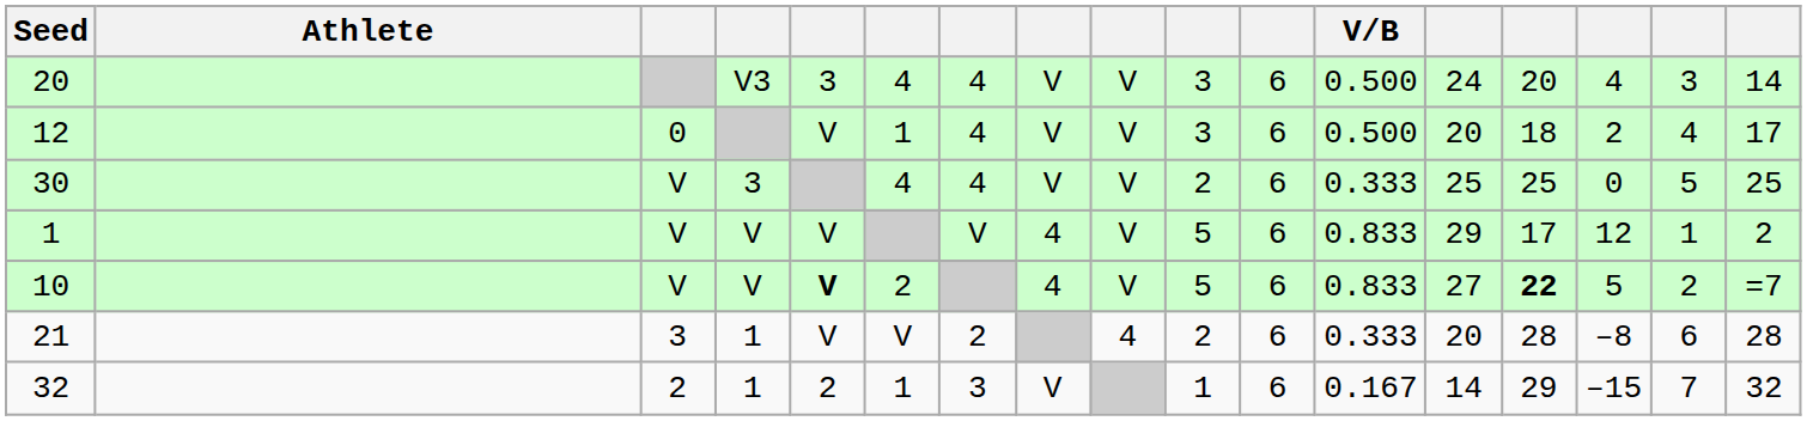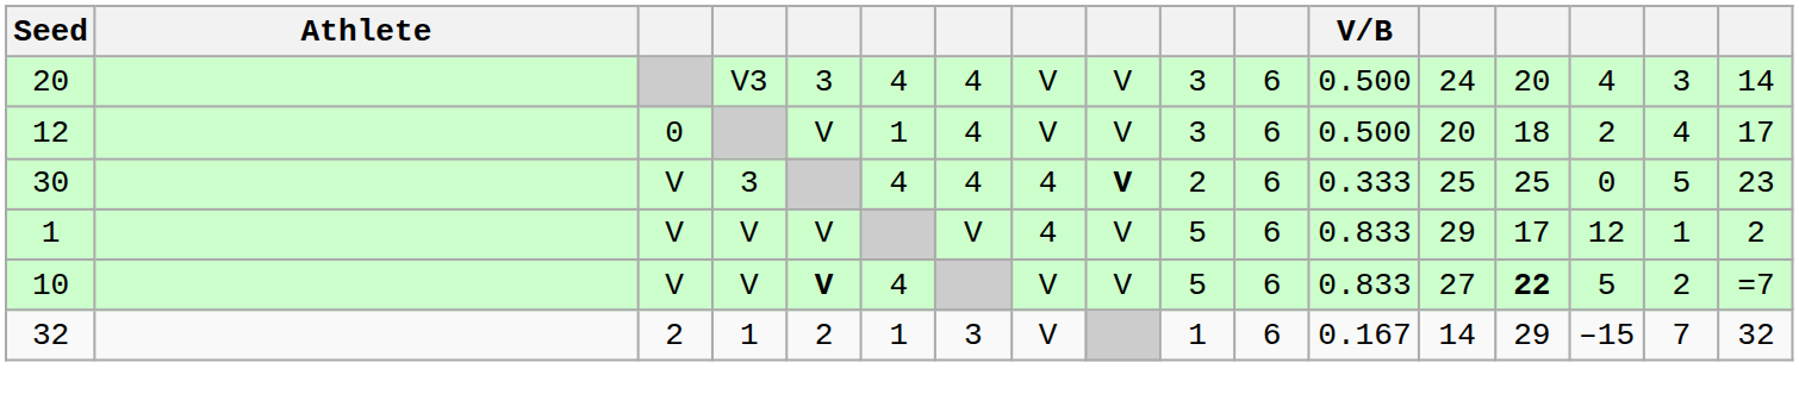 <table class="wikitable" style="text-align:center">
 <tr>
 <th width="25">Seed</th>
 <th width="220">Athlete</th>
 <th width="25"></th>
 <th width="25"></th>
 <th width="25"></th>
 <th width="25"></th>
 <th width="25"></th>
 <th width="25"></th>
 <th width="25"></th>
 <th width="25"></th>
 <th width="25"></th>
 <th width="40">V/B</th>
 <th width="25"></th>
 <th width="25"></th>
 <th width="25"></th>
 <th width="25"></th>
 <th width="25"></th>
 </tr>
 <tr bgcolor=ccffcc>
 <td>20</td>
 <td align=left></td>
 <td bgcolor="#cccccc"></td>
 <td>V3</td>
 <td>3</td>
 <td>4</td>
 <td>4</td>
 <td>V</td>
 <td>V</td>
 <td>3</td>
 <td>6</td>
 <td>0.500</td>
 <td>24</td>
 <td>20</td>
 <td>4</td>
 <td>3</td>
 <td>14</td>
 </tr>
 <tr bgcolor=ccffcc>
 <td>12</td>
 <td align=left></td>
 <td>0</td>
 <td bgcolor="#cccccc"></td>
 <td>V</td>
 <td>1</td>
 <td>4</td>
 <td>V</td>
 <td>V</td>
 <td>3</td>
 <td>6</td>
 <td>0.500</td>
 <td>20</td>
 <td>18</td>
 <td>2</td>
 <td>4</td>
 <td>17</td>
 </tr>
 <tr bgcolor=ccffcc>
 <td>30</td>
 <td align=left></td>
 <td>V</td>
 <td>3</td>
 <td bgcolor="#cccccc"></td>
 <td>4</td>
 <td>4</td>
-<td>V</td>
-<td>V</td>
+<td>4</td>
+<td><strong>V</strong></td>
 <td>2</td>
 <td>6</td>
 <td>0.333</td>
 <td>25</td>
 <td>25</td>
 <td>0</td>
 <td>5</td>
-<td>25</td>
+<td>23</td>
 </tr>
 <tr bgcolor=ccffcc>
 <td>1</td>
 <td align=left></td>
 <td>V</td>
 <td>V</td>
 <td>V</td>
 <td bgcolor="#cccccc"></td>
 <td>V</td>
 <td>4</td>
 <td>V</td>
 <td>5</td>
 <td>6</td>
 <td>0.833</td>
 <td>29</td>
 <td>17</td>
 <td>12</td>
 <td>1</td>
 <td>2</td>
 </tr>
 <tr bgcolor=ccffcc>
 <td>10</td>
 <td align=left></td>
 <td>V</td>
 <td>V</td>
 <td><strong>V</strong></td>
-<td>2</td>
+<td>4</td>
 <td bgcolor="#cccccc"></td>
-<td>4</td>
+<td>V</td>
 <td>V</td>
 <td>5</td>
 <td>6</td>
 <td>0.833</td>
 <td>27</td>
 <td><strong>22</strong></td>
 <td>5</td>
 <td>2</td>
 <td>=7</td>
-</tr>
-<tr>
-<td>21</td>
-<td align=left></td>
-<td>3</td>
-<td>1</td>
-<td>V</td>
-<td>V</td>
-<td>2</td>
-<td bgcolor="#cccccc"></td>
-<td>4</td>
-<td>2</td>
-<td>6</td>
-<td>0.333</td>
-<td>20</td>
-<td>28</td>
-<td>–8</td>
-<td>6</td>
-<td>28</td>
 </tr>
 <tr>
 <td>32</td>
 <td align=left></td>
 <td>2</td>
 <td>1</td>
 <td>2</td>
 <td>1</td>
 <td>3</td>
 <td>V</td>
 <td bgcolor="#cccccc"></td>
 <td>1</td>
 <td>6</td>
 <td>0.167</td>
 <td>14</td>
 <td>29</td>
 <td>–15</td>
 <td>7</td>
 <td>32</td>
 </tr>
 </table>
